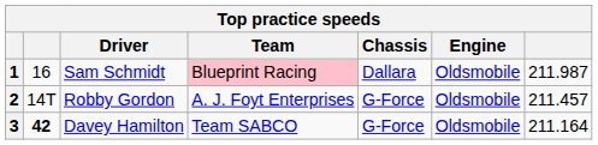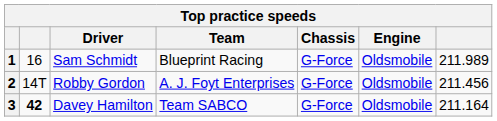 <table class="wikitable" style="font-size:95%;">
 <tr>
 <th colspan=7>Top practice speeds</th>
 </tr>
 <tr>
 <th></th>
 <th></th>
 <th>Driver</th>
 <th>Team</th>
 <th>Chassis</th>
 <th>Engine</th>
 <th></th>
 </tr>
 <tr>
 <th>1</th>
 <td style="text-align:center;">16</td>
 <td> <a href='#'>Sam Schmidt</a> <strong></strong></td>
-<td style="background: pink;">Blueprint Racing</td>
-<td><a href='#'>Dallara</a></td>
+<td>Blueprint Racing</td>
+<td><a href='#'>G-Force</a></td>
 <td><a href='#'>Oldsmobile</a></td>
-<td>211.987</td>
+<td>211.989</td>
 </tr>
 <tr>
 <th>2</th>
 <td style="text-align:center;">14T</td>
 <td> <a href='#'>Robby Gordon</a></td>
 <td><a href='#'>A. J. Foyt Enterprises</a></td>
 <td><a href='#'>G-Force</a></td>
 <td><a href='#'>Oldsmobile</a></td>
-<td>211.457</td>
+<td>211.456</td>
 </tr>
 <tr>
 <th>3</th>
 <td style="text-align:center;"><strong>42</strong></td>
 <td> <a href='#'>Davey Hamilton</a></td>
 <td><a href='#'>Team SABCO</a></td>
 <td><a href='#'>G-Force</a></td>
 <td><a href='#'>Oldsmobile</a></td>
 <td>211.164</td>
 </tr>
 </table>
